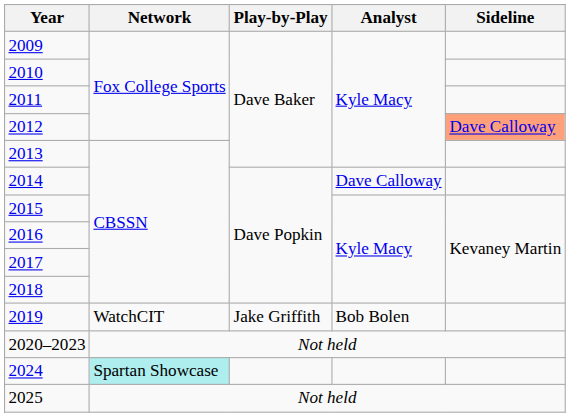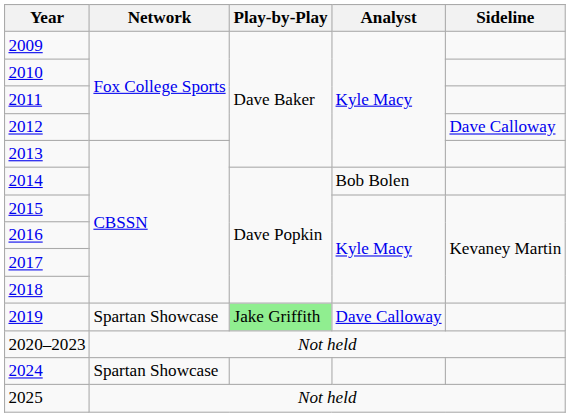 <table class="wikitable sortable">
 <tr>
 <th>Year</th>
 <th>Network</th>
 <th>Play-by-Play</th>
 <th>Analyst</th>
 <th>Sideline</th>
 </tr>
 <tr>
 <td><a href='#'>2009</a></td>
 <td rowspan=4><a href='#'>Fox College Sports</a></td>
 <td rowspan=5>Dave Baker</td>
 <td rowspan=5><a href='#'>Kyle Macy</a></td>
 <td></td>
 </tr>
 <tr>
 <td><a href='#'>2010</a></td>
 <td></td>
 </tr>
 <tr>
 <td><a href='#'>2011</a></td>
 <td></td>
 </tr>
 <tr>
 <td><a href='#'>2012</a></td>
-<td style="background: lightsalmon;"><a href='#'>Dave Calloway</a></td>
+<td><a href='#'>Dave Calloway</a></td>
 </tr>
 <tr>
 <td><a href='#'>2013</a></td>
 <td rowspan=6><a href='#'>CBSSN</a></td>
 <td></td>
 </tr>
 <tr>
 <td><a href='#'>2014</a></td>
 <td rowspan=5>Dave Popkin</td>
-<td><a href='#'>Dave Calloway</a></td>
+<td>Bob Bolen</td>
 <td></td>
 </tr>
 <tr>
 <td><a href='#'>2015</a></td>
 <td rowspan=4><a href='#'>Kyle Macy</a></td>
 <td rowspan=4>Kevaney Martin</td>
 </tr>
 <tr>
 <td><a href='#'>2016</a></td>
 </tr>
 <tr>
 <td><a href='#'>2017</a></td>
 </tr>
 <tr>
 <td><a href='#'>2018</a></td>
 </tr>
 <tr>
 <td><a href='#'>2019</a></td>
-<td>WatchCIT</td>
-<td>Jake Griffith</td>
-<td>Bob Bolen</td>
+<td>Spartan Showcase</td>
+<td style="background: lightgreen;">Jake Griffith</td>
+<td><a href='#'>Dave Calloway</a></td>
 <td></td>
 </tr>
 <tr>
 <td>2020–2023</td>
 <td colspan="4" align="center"><em>Not held</em></td>
 </tr>
 <tr>
 <td><a href='#'>2024</a></td>
-<td style="background: paleturquoise;">Spartan Showcase</td>
+<td>Spartan Showcase</td>
 <td></td>
 <td></td>
 </tr>
 <tr>
 <td>2025</td>
 <td colspan="4" align="center"><em>Not held</em></td>
 </tr>
 </table>
